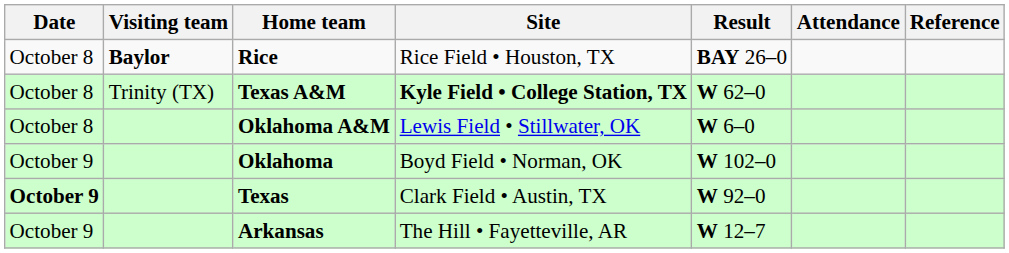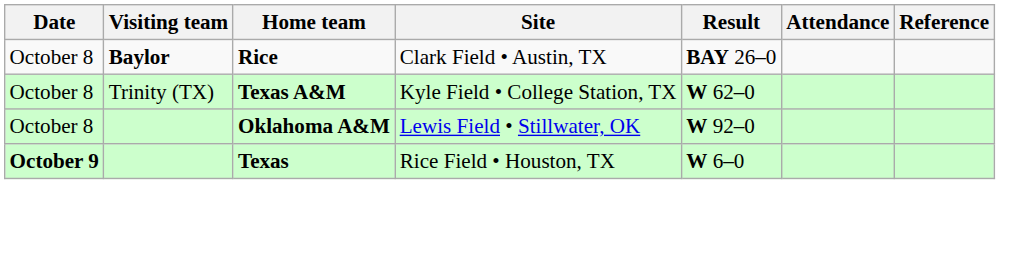 <table class="wikitable" style="font-size:95%;">
 <tr>
 <th>Date</th>
 <th>Visiting team</th>
 <th>Home team</th>
 <th>Site</th>
 <th>Result</th>
 <th>Attendance</th>
 <th class="unsortable">Reference</th>
 </tr>
 <tr bgcolor=>
 <td>October 8</td>
 <td><strong>Baylor</strong></td>
 <td><strong>Rice</strong></td>
-<td>Rice Field • Houston, TX</td>
+<td>Clark Field • Austin, TX</td>
 <td><strong>BAY</strong> 26–0</td>
 <td></td>
 <td></td>
 </tr>
 <tr bgcolor=ccffcc>
 <td>October 8</td>
 <td>Trinity (TX)</td>
 <td><strong>Texas A&M</strong></td>
-<td><strong>Kyle Field • College Station, TX</strong></td>
+<td>Kyle Field • College Station, TX</td>
 <td><strong>W</strong> 62–0</td>
 <td></td>
 <td></td>
 </tr>
 <tr bgcolor=ccffcc>
 <td>October 8</td>
 <td></td>
 <td><strong>Oklahoma A&M</strong></td>
 <td><a href='#'>Lewis Field</a> • <a href='#'>Stillwater, OK</a></td>
-<td><strong>W</strong> 6–0</td>
-<td></td>
-<td></td>
-</tr>
-<tr bgcolor=ccffcc>
-<td>October 9</td>
-<td></td>
-<td><strong>Oklahoma</strong></td>
-<td>Boyd Field • Norman, OK</td>
-<td><strong>W</strong> 102–0</td>
+<td><strong>W</strong> 92–0</td>
 <td></td>
 <td></td>
 </tr>
 <tr bgcolor=ccffcc>
 <td><strong>October 9</strong></td>
 <td></td>
 <td><strong>Texas</strong></td>
-<td>Clark Field • Austin, TX</td>
-<td><strong>W</strong> 92–0</td>
-<td></td>
-<td></td>
-</tr>
-<tr bgcolor=ccffcc>
-<td>October 9</td>
-<td></td>
-<td><strong>Arkansas</strong></td>
-<td>The Hill • Fayetteville, AR</td>
-<td><strong>W</strong> 12–7</td>
+<td>Rice Field • Houston, TX</td>
+<td><strong>W</strong> 6–0</td>
 <td></td>
 <td></td>
 </tr>
 </table>
